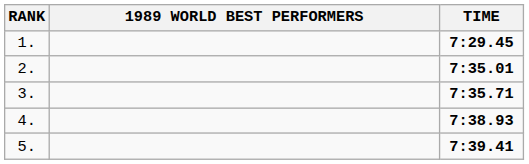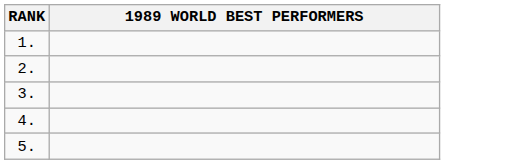 <table class="wikitable" style="border-collapse: collapse; font-size: 90%;">
 <tr>
 <th>RANK</th>
 <th align="center" style="width: 25em">1989 WORLD BEST PERFORMERS</th>
-<th align="center" style="width: 5em">TIME</th>
 </tr>
 <tr>
 <td align="center">1.</td>
 <td></td>
-<td align="center"><strong>7:29.45</strong></td>
 </tr>
 <tr>
 <td align="center">2.</td>
 <td></td>
-<td align="center"><strong>7:35.01</strong></td>
 </tr>
 <tr>
 <td align="center">3.</td>
 <td></td>
-<td align="center"><strong>7:35.71</strong></td>
 </tr>
 <tr>
 <td align="center">4.</td>
 <td></td>
-<td align="center"><strong>7:38.93</strong></td>
 </tr>
 <tr>
 <td align="center">5.</td>
 <td></td>
-<td align="center"><strong>7:39.41</strong></td>
 </tr>
 </table>
